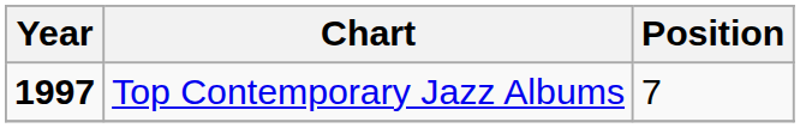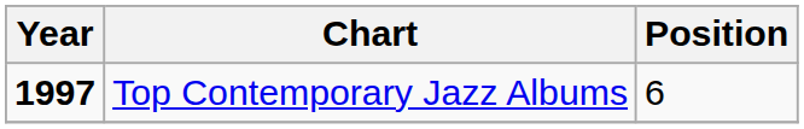 <table class="wikitable">
 <tr>
 <th>Year</th>
 <th>Chart</th>
 <th>Position</th>
 </tr>
 <tr>
 <td><strong>1997</strong></td>
 <td><a href='#'>Top Contemporary Jazz Albums</a></td>
-<td>7</td>
+<td>6</td>
 </tr>
 <tr>
 </tr>
 </table>
